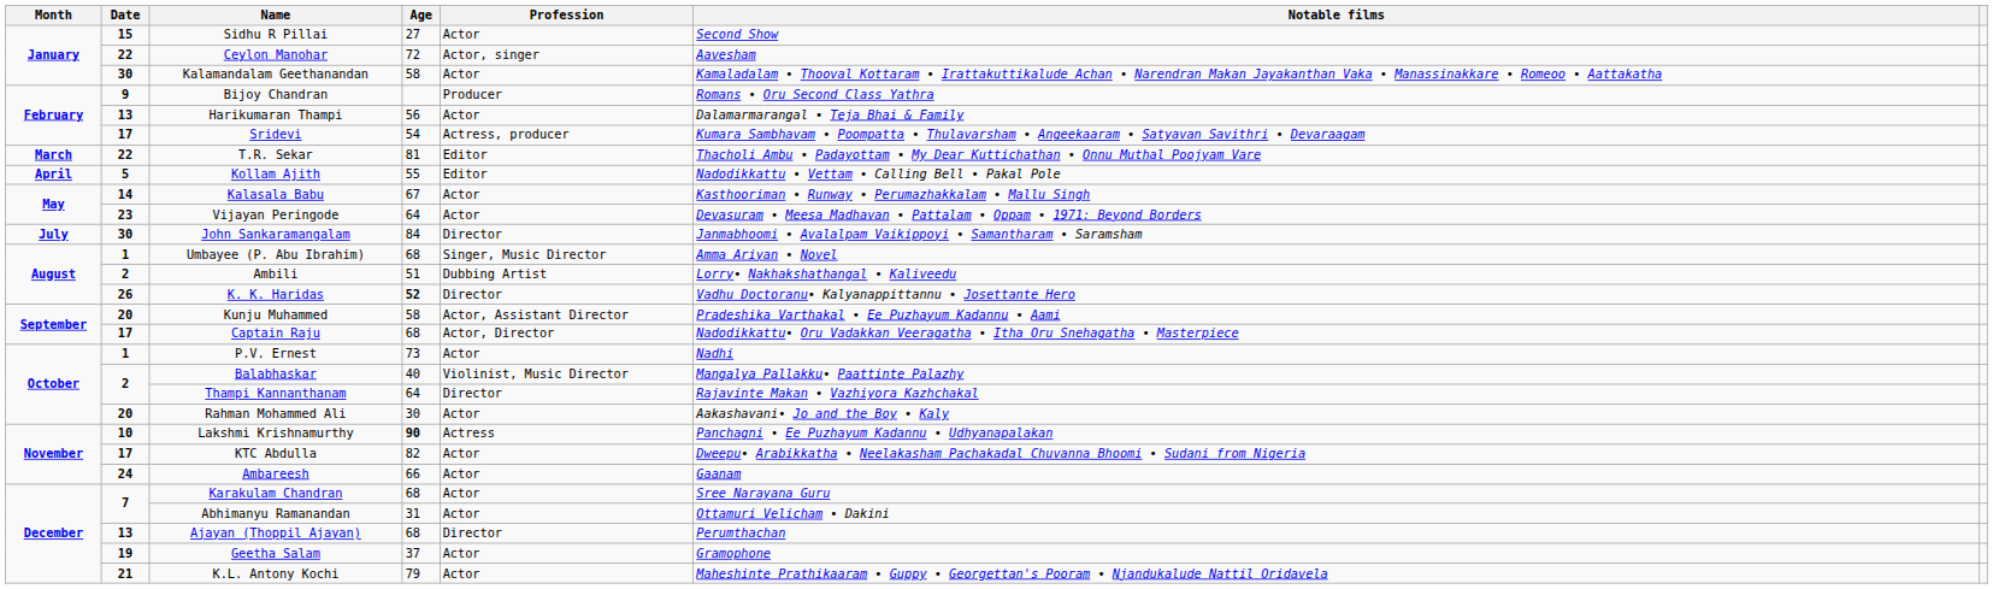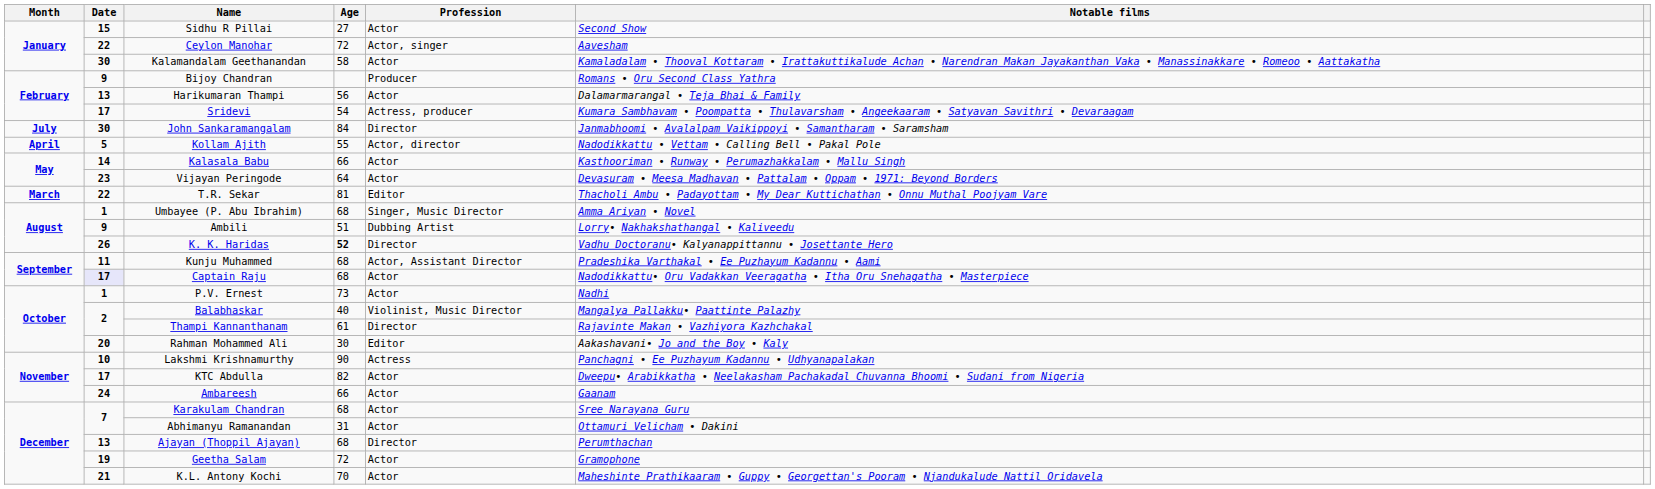 <table class="wikitable sortable"  style="width:100%; font-size:95%;">
 <tr>
 <th scope="col">Month</th>
 <th scope="col">Date</th>
 <th scope="col">Name</th>
 <th scope="col">Age</th>
 <th scope="col">Profession</th>
 <th scope="col" class="unsortable">Notable films</th>
 <th scope="col" class="unsortable"></th>
 </tr>
 <tr>
 <td rowspan="3" style="text-align:center;"><strong><a href='#'>January</a></strong></td>
 <td style="text-align:center;"><strong>15</strong></td>
 <td style="text-align:center;">Sidhu R Pillai</td>
 <td>27</td>
 <td>Actor</td>
 <td><em><a href='#'>Second Show</a></em></td>
 <td></td>
 </tr>
 <tr>
 <td style="text-align:center;"><strong>22</strong></td>
 <td style="text-align:center;"><a href='#'>Ceylon Manohar</a></td>
 <td>72</td>
 <td>Actor, singer</td>
 <td><em><a href='#'>Aavesham</a></em></td>
 <td></td>
 </tr>
 <tr>
 <td style="text-align:center;"><strong>30</strong></td>
 <td style="text-align:center;">Kalamandalam Geethanandan</td>
 <td>58</td>
 <td>Actor</td>
 <td><em><a href='#'>Kamaladalam</a></em> •  <em><a href='#'>Thooval Kottaram</a></em> •<em> <a href='#'>Irattakuttikalude Achan</a></em> • <em><a href='#'>Narendran Makan Jayakanthan Vaka</a></em> • <em><a href='#'>Manassinakkare</a></em> • <em><a href='#'>Romeoo</a></em> • <em><a href='#'>Aattakatha</a></em></td>
 <td></td>
 </tr>
 <tr>
 <td rowspan="3" style="text-align:center;"><strong><a href='#'>February</a></strong></td>
 <td style="text-align:center;"><strong>9</strong></td>
 <td style="text-align:center;">Bijoy Chandran</td>
 <td></td>
 <td>Producer</td>
 <td><em><a href='#'>Romans</a></em> • <em><a href='#'>Oru Second Class Yathra</a></em></td>
 <td></td>
 </tr>
 <tr>
 <td style="text-align:center;"><strong>13</strong></td>
 <td style="text-align:center;">Harikumaran Thampi</td>
 <td>56</td>
 <td>Actor</td>
 <td><em>Dalamarmarangal</em> • <em><a href='#'>Teja Bhai & Family</a></em></td>
 <td></td>
 </tr>
 <tr>
 <td style="text-align:center;"><strong>17</strong></td>
 <td style="text-align:center;"><a href='#'>Sridevi</a></td>
 <td>54</td>
 <td>Actress, producer</td>
 <td><em><a href='#'>Kumara Sambhavam</a></em> • <em><a href='#'>Poompatta</a></em> • <em><a href='#'>Thulavarsham</a></em> • <em><a href='#'>Angeekaaram</a></em> • <em><a href='#'>Satyavan Savithri</a></em> • <em><a href='#'>Devaraagam</a></em></td>
 <td></td>
 </tr>
 <tr>
-<td style="text-align:center;"><strong><a href='#'>March</a></strong></td>
-<td style="text-align:center;"><strong>22</strong></td>
-<td style="text-align:center;">T.R. Sekar</td>
-<td>81</td>
-<td>Editor</td>
-<td><em><a href='#'>Thacholi Ambu</a></em>  • <em><a href='#'>Padayottam</a></em>  • <em><a href='#'>My Dear Kuttichathan</a></em>  • <em><a href='#'>Onnu Muthal Poojyam Vare</a></em></td>
+<td rowspan="1" style="text-align:center;"><strong><a href='#'>July</a></strong></td>
+<td style="text-align:center;"><strong>30</strong></td>
+<td style="text-align:center;"><a href='#'>John Sankaramangalam</a></td>
+<td>84</td>
+<td>Director</td>
+<td><em><a href='#'>Janmabhoomi</a></em> • <em><a href='#'>Avalalpam Vaikippoyi</a></em> •  <em><a href='#'>Samantharam</a></em> • <em>Saramsham</em></td>
 <td></td>
 </tr>
 <tr>
 <td style="text-align:center;"><strong><a href='#'>April</a></strong></td>
 <td style="text-align:center;"><strong>5</strong></td>
 <td style="text-align:center;"><a href='#'>Kollam Ajith</a></td>
 <td>55</td>
-<td>Editor</td>
+<td>Actor, director</td>
 <td><em><a href='#'>Nadodikkattu</a></em> • <em><a href='#'>Vettam</a></em> • <em>Calling Bell</em> •  <em>Pakal Pole</em></td>
 <td><br></td>
 </tr>
 <tr>
 <td rowspan="2" style="text-align:center;"><strong><a href='#'>May</a></strong></td>
 <td style="text-align:center;"><strong>14</strong></td>
 <td style="text-align:center;"><a href='#'>Kalasala Babu</a></td>
-<td>67</td>
+<td>66</td>
 <td>Actor</td>
 <td><em><a href='#'>Kasthooriman</a></em> • <em><a href='#'>Runway</a></em> • <em><a href='#'>Perumazhakkalam</a></em> •  <em><a href='#'>Mallu Singh</a></em></td>
 <td><br></td>
 </tr>
 <tr>
 <td style="text-align:center;"><strong>23</strong></td>
 <td style="text-align:center;">Vijayan Peringode</td>
 <td>64</td>
 <td>Actor</td>
 <td><em><a href='#'>Devasuram</a></em> • <em><a href='#'>Meesa Madhavan</a></em> • <em><a href='#'>Pattalam</a></em> •  <em><a href='#'>Oppam</a></em> • <em><a href='#'>1971: Beyond Borders</a></em></td>
 <td><br></td>
 </tr>
 <tr>
-<td rowspan="1" style="text-align:center;"><strong><a href='#'>July</a></strong></td>
-<td style="text-align:center;"><strong>30</strong></td>
-<td style="text-align:center;"><a href='#'>John Sankaramangalam</a></td>
-<td>84</td>
-<td>Director</td>
-<td><em><a href='#'>Janmabhoomi</a></em> • <em><a href='#'>Avalalpam Vaikippoyi</a></em> •  <em><a href='#'>Samantharam</a></em> • <em>Saramsham</em></td>
+<td style="text-align:center;"><strong><a href='#'>March</a></strong></td>
+<td style="text-align:center;"><strong>22</strong></td>
+<td style="text-align:center;">T.R. Sekar</td>
+<td>81</td>
+<td>Editor</td>
+<td><em><a href='#'>Thacholi Ambu</a></em>  • <em><a href='#'>Padayottam</a></em>  • <em><a href='#'>My Dear Kuttichathan</a></em>  • <em><a href='#'>Onnu Muthal Poojyam Vare</a></em></td>
 <td></td>
 </tr>
 <tr>
 <td rowspan="3" style="text-align:center;"><strong><a href='#'>August</a></strong></td>
 <td style="text-align:center;"><strong>1</strong></td>
 <td style="text-align:center;">Umbayee (P. Abu Ibrahim)</td>
 <td>68</td>
 <td>Singer, Music Director</td>
 <td><em><a href='#'>Amma Ariyan</a></em> • <em><a href='#'>Novel</a></em></td>
 <td><br></td>
 </tr>
 <tr>
-<td style="text-align:center;"><strong>2</strong></td>
+<td style="text-align:center;"><strong>9</strong></td>
 <td style="text-align:center;">Ambili</td>
 <td>51</td>
 <td>Dubbing Artist</td>
 <td><em><a href='#'>Lorry</a></em>• <em><a href='#'>Nakhakshathangal</a></em> • <em><a href='#'>Kaliveedu</a></em></td>
 <td></td>
 </tr>
 <tr>
 <td style="text-align:center;"><strong>26</strong></td>
 <td style="text-align:center;"><a href='#'>K. K. Haridas</a></td>
 <td><strong>52</strong></td>
 <td>Director</td>
 <td><em><a href='#'>Vadhu Doctoranu</a></em>• <em>Kalyanappittannu</em> • <em><a href='#'>Josettante Hero</a></em></td>
 <td></td>
 </tr>
 <tr>
 <td rowspan="2" style="text-align:center;"><strong><a href='#'>September</a></strong></td>
-<td style="text-align:center;"><strong>20</strong></td>
+<td style="text-align:center;"><strong>11</strong></td>
 <td style="text-align:center;">Kunju Muhammed</td>
-<td>58</td>
+<td>68</td>
 <td>Actor, Assistant Director</td>
 <td><em><a href='#'>Pradeshika Varthakal</a></em> • <em><a href='#'>Ee Puzhayum Kadannu</a></em> • <em><a href='#'>Aami</a></em></td>
 <td></td>
 </tr>
 <tr>
-<td style="text-align:center;"><strong>17</strong></td>
+<td style="background: lavender; text-align:center;"><strong>17</strong></td>
 <td style="text-align:center;"><a href='#'>Captain Raju</a></td>
 <td>68</td>
-<td>Actor, Director</td>
+<td>Actor</td>
 <td><em><a href='#'>Nadodikkattu</a></em>• <em><a href='#'>Oru Vadakkan Veeragatha</a></em> • <em><a href='#'>Itha Oru Snehagatha</a></em> • <em><a href='#'>Masterpiece</a></em></td>
 <td></td>
 </tr>
 <tr>
 <td rowspan="4" style="text-align:center;"><strong><a href='#'>October</a></strong></td>
 <td style="text-align:center;"><strong>1</strong></td>
 <td style="text-align:center;">P.V. Ernest</td>
 <td>73</td>
 <td>Actor</td>
 <td><em><a href='#'>Nadhi</a></em></td>
 <td></td>
 </tr>
 <tr>
 <td rowspan="2" style="text-align:center;"><strong>2</strong></td>
 <td style="text-align:center;"><a href='#'>Balabhaskar</a></td>
 <td>40</td>
 <td>Violinist, Music Director</td>
 <td><em><a href='#'>Mangalya Pallakku</a></em>• <em><a href='#'>Paattinte Palazhy</a></em></td>
 <td></td>
 </tr>
 <tr>
 <td style="text-align:center;"><a href='#'>Thampi Kannanthanam</a></td>
-<td>64</td>
+<td>61</td>
 <td>Director</td>
 <td><em><a href='#'>Rajavinte Makan</a></em> • <em><a href='#'>Vazhiyora Kazhchakal</a></em></td>
 <td></td>
 </tr>
 <tr>
 <td style="text-align:center;"><strong>20</strong></td>
 <td style="text-align:center;">Rahman Mohammed Ali</td>
 <td>30</td>
-<td>Actor</td>
+<td>Editor</td>
 <td><em>Aakashavani</em>• <em><a href='#'>Jo and the Boy</a></em> • <em><a href='#'>Kaly</a></em></td>
 <td></td>
 </tr>
 <tr>
 <td rowspan="3" style="text-align:center;"><strong><a href='#'>November</a></strong></td>
 <td style="text-align:center;"><strong>10</strong></td>
 <td style="text-align:center;">Lakshmi Krishnamurthy</td>
-<td><strong>90</strong></td>
+<td>90</td>
 <td>Actress</td>
 <td><em><a href='#'>Panchagni</a></em> • <em><a href='#'>Ee Puzhayum Kadannu</a></em> • <em><a href='#'>Udhyanapalakan</a></em></td>
 <td></td>
 </tr>
 <tr>
 <td style="text-align:center;"><strong>17</strong></td>
 <td style="text-align:center;">KTC Abdulla</td>
 <td>82</td>
 <td>Actor</td>
 <td><em><a href='#'>Dweepu</a></em>• <em><a href='#'>Arabikkatha</a></em> • <em><a href='#'>Neelakasham Pachakadal Chuvanna Bhoomi</a></em> • <em><a href='#'>Sudani from Nigeria</a></em></td>
 <td></td>
 </tr>
 <tr>
 <td style="text-align:center;"><strong>24</strong></td>
 <td style="text-align:center;"><a href='#'>Ambareesh</a></td>
 <td>66</td>
 <td>Actor</td>
 <td><em><a href='#'>Gaanam</a></em></td>
 <td></td>
 </tr>
 <tr>
 <td rowspan="5" style="text-align:center;"><strong><a href='#'>December</a></strong></td>
 <td rowspan="2" style="text-align:center;"><strong>7</strong></td>
 <td style="text-align:center;"><a href='#'>Karakulam Chandran</a></td>
 <td>68</td>
 <td>Actor</td>
 <td><em><a href='#'>Sree Narayana Guru</a></em></td>
 <td></td>
 </tr>
 <tr>
 <td style="text-align:center;">Abhimanyu Ramanandan</td>
 <td>31</td>
 <td>Actor</td>
 <td><em><a href='#'>Ottamuri Velicham</a></em> • <em>Dakini</em></td>
 <td></td>
 </tr>
 <tr>
 <td style="text-align:center;"><strong>13</strong></td>
 <td style="text-align:center;"><a href='#'>Ajayan (Thoppil Ajayan)</a></td>
 <td>68</td>
 <td>Director</td>
 <td><em><a href='#'>Perumthachan</a></em></td>
 <td></td>
 </tr>
 <tr>
 <td style="text-align:center;"><strong>19</strong></td>
 <td style="text-align:center;"><a href='#'>Geetha Salam</a></td>
-<td>37</td>
+<td>72</td>
 <td>Actor</td>
 <td><em><a href='#'>Gramophone</a></em></td>
 <td></td>
 </tr>
 <tr>
 <td style="text-align:center;"><strong>21</strong></td>
 <td style="text-align:center;">K.L. Antony Kochi</td>
-<td>79</td>
+<td>70</td>
 <td>Actor</td>
 <td><em><a href='#'>Maheshinte Prathikaaram</a></em> • <em><a href='#'>Guppy</a></em>  • <em><a href='#'>Georgettan's Pooram</a></em> • <em><a href='#'>Njandukalude Nattil Oridavela</a></em></td>
 <td></td>
 </tr>
 </table>
